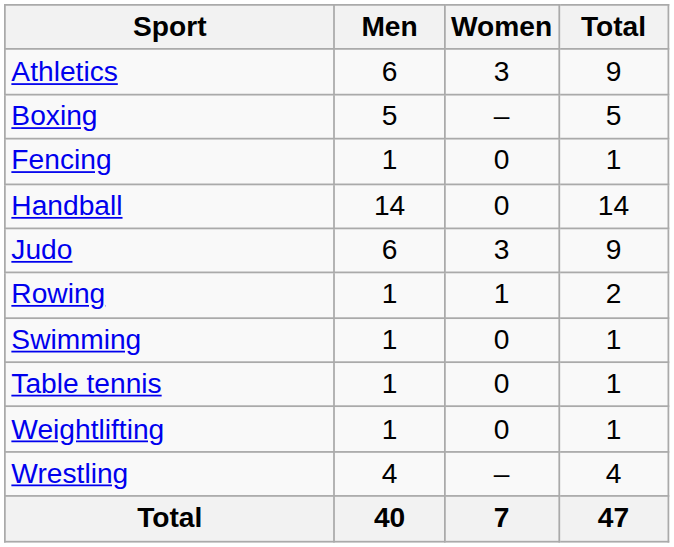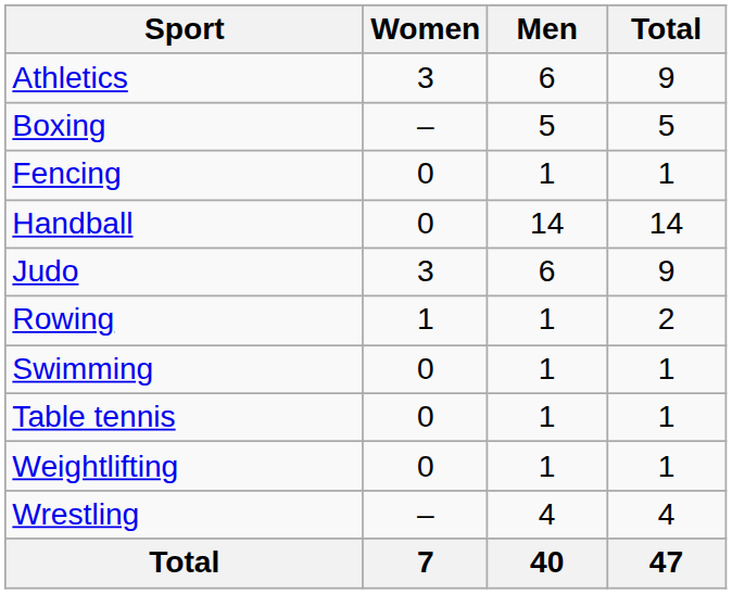 <table class="wikitable sortable" style="text-align:center;">
 <tr>
 <th width=180>Sport</th>
+<th width=55>Women</th>
 <th width=55>Men</th>
-<th width=55>Women</th>
 <th width=55>Total</th>
 </tr>
 <tr>
 <td align=left><a href='#'>Athletics</a></td>
+<td>3</td>
 <td>6</td>
-<td>3</td>
 <td>9</td>
 </tr>
 <tr>
 <td align=left><a href='#'>Boxing</a></td>
+<td>–</td>
 <td>5</td>
-<td>–</td>
 <td>5</td>
 </tr>
 <tr>
 <td align=left><a href='#'>Fencing</a></td>
+<td>0</td>
 <td>1</td>
-<td>0</td>
 <td>1</td>
 </tr>
 <tr>
 <td align=left><a href='#'>Handball</a></td>
+<td>0</td>
 <td>14</td>
-<td>0</td>
 <td>14</td>
 </tr>
 <tr>
 <td align=left><a href='#'>Judo</a></td>
+<td>3</td>
 <td>6</td>
-<td>3</td>
 <td>9</td>
 </tr>
 <tr>
 <td align=left><a href='#'>Rowing</a></td>
 <td>1</td>
 <td>1</td>
 <td>2</td>
 </tr>
 <tr>
 <td align=left><a href='#'>Swimming</a></td>
+<td>0</td>
 <td>1</td>
-<td>0</td>
 <td>1</td>
 </tr>
 <tr>
 <td align=left><a href='#'>Table tennis</a></td>
+<td>0</td>
 <td>1</td>
-<td>0</td>
 <td>1</td>
 </tr>
 <tr>
 <td align=left><a href='#'>Weightlifting</a></td>
+<td>0</td>
 <td>1</td>
-<td>0</td>
 <td>1</td>
 </tr>
 <tr>
 <td align=left><a href='#'>Wrestling</a></td>
+<td>–</td>
 <td>4</td>
-<td>–</td>
 <td>4</td>
 </tr>
 <tr>
 <th>Total</th>
+<th>7</th>
 <th>40</th>
-<th>7</th>
 <th>47</th>
 </tr>
 </table>
